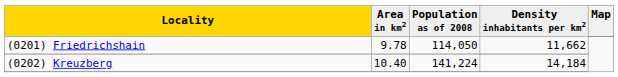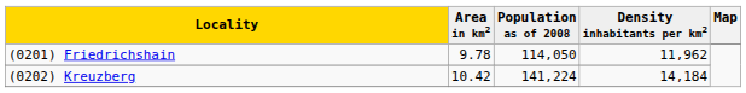 <table class="sortable wikitable" style="float:left;">
 <tr>
 <th style="background:gold;">Locality</th>
 <th style="background:#efefef;">Area <br><small>in km<sup>2</sup></small></th>
 <th style="background:#efefef;">Population <br><small>as of 2008</small></th>
 <th style="background:#efefef;">Density <small><br>inhabitants per km<sup>2</sup></small></th>
 <th rowspan"3"  style="border-bottom:1px solid gray; vertical-align:top;" class="unsortable">Map</th>
 </tr>
 <tr>
 <td style="border-bottom:1px solid gray;"> (0201) <a href='#'>Friedrichshain</a>                                  </td>
 <td style="border-bottom:1px solid gray; text-align:right;">9.78</td>
 <td style="border-bottom:1px solid gray; text-align:right;">114,050</td>
-<td style="border-bottom:1px solid gray; text-align:right;">11,662</td>
+<td style="border-bottom:1px solid gray; text-align:right;">11,962</td>
 <td rowspan="2"></td>
 </tr>
 <tr>
 <td style="border-bottom:1px solid gray;"> (0202) <a href='#'>Kreuzberg</a></td>
-<td style="border-bottom:1px solid gray; text-align:right;">10.40</td>
+<td style="border-bottom:1px solid gray; text-align:right;">10.42</td>
 <td style="border-bottom:1px solid gray; text-align:right;">141,224</td>
 <td style="border-bottom:1px solid gray; text-align:right;">14,184</td>
 </tr>
 </table>
